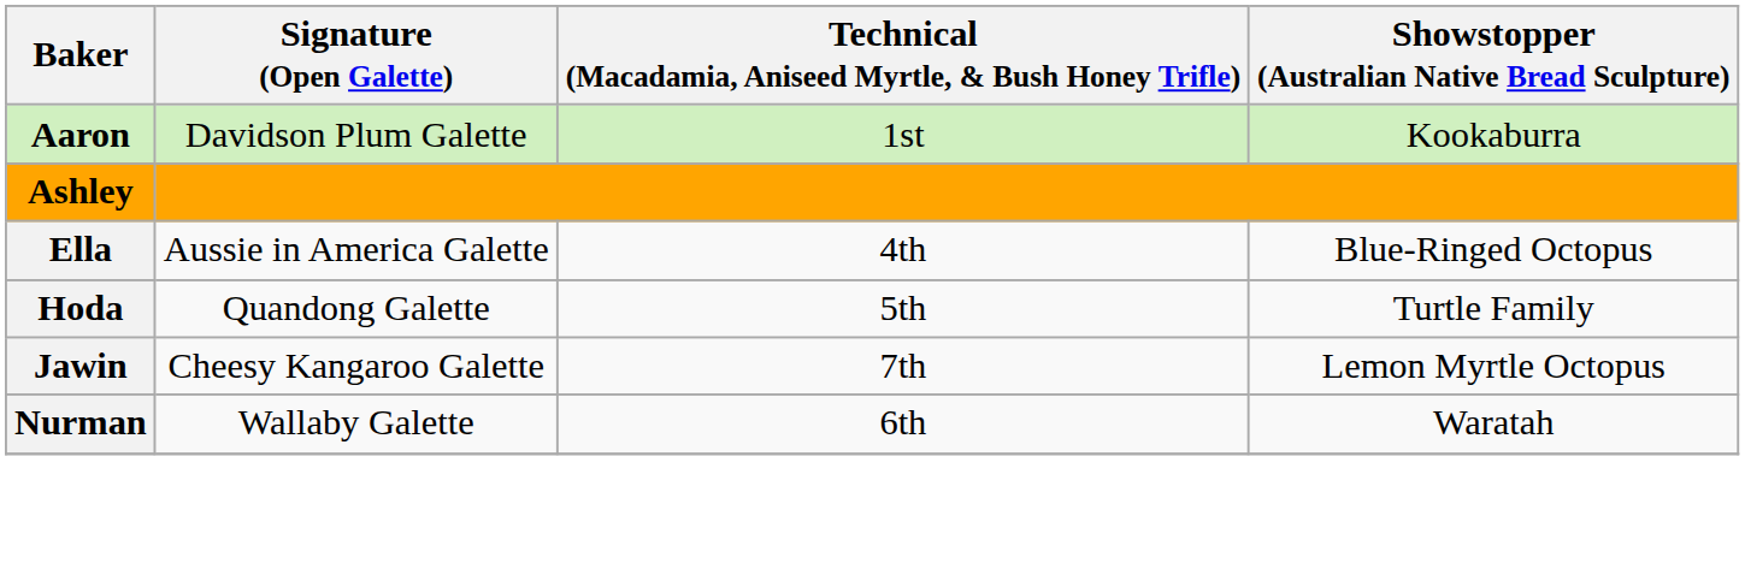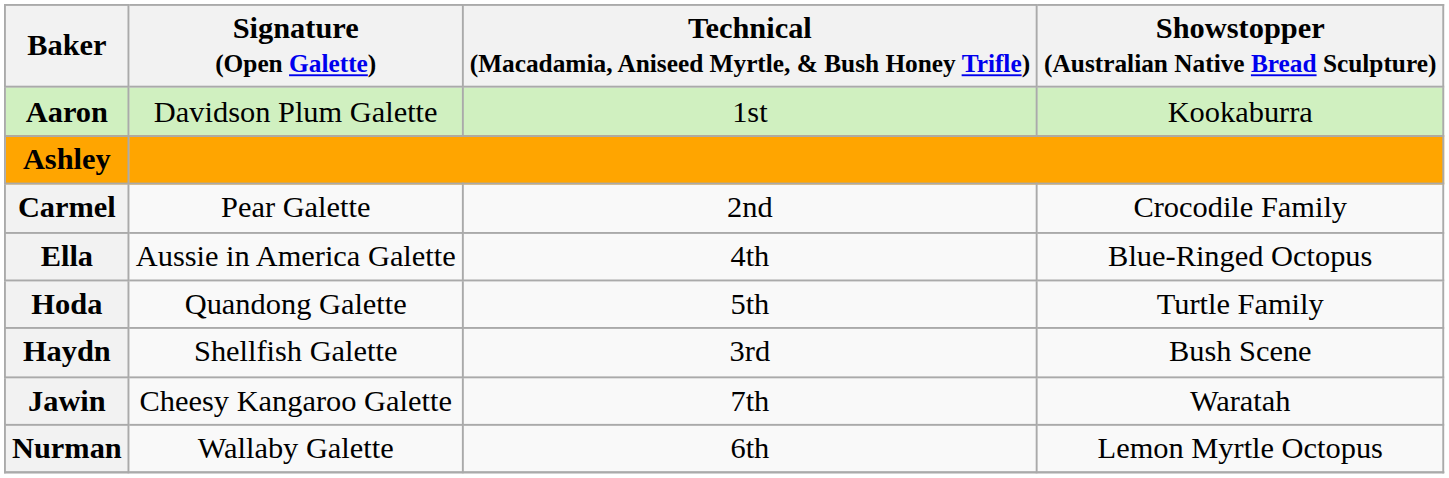 <table class="wikitable sortable" style="text-align:center">
 <tr>
 <th>Baker</th>
 <th class="unsortable">Signature<br><small>(Open <a href='#'>Galette</a>)</small></th>
 <th>Technical<br><small>(Macadamia, Aniseed Myrtle, & Bush Honey <a href='#'>Trifle</a>)</small></th>
 <th class="unsortable">Showstopper<br><small>(Australian Native <a href='#'>Bread</a> Sculpture)</small></th>
 </tr>
 <tr style="background:#d0f0c0;">
 <th style="background:#d0f0c0;">Aaron</th>
 <td>Davidson Plum Galette</td>
 <td>1st</td>
 <td>Kookaburra</td>
 </tr>
 <tr style="background:Orange;">
 <th style="background:Orange;">Ashley</th>
 <td colspan="3"></td>
 </tr>
 <tr>
+<th>Carmel</th>
+<td>Pear Galette</td>
+<td>2nd</td>
+<td>Crocodile Family</td>
+</tr>
+<tr>
 <th>Ella</th>
 <td>Aussie in America Galette</td>
 <td>4th</td>
 <td>Blue-Ringed Octopus</td>
 </tr>
 <tr>
 <th>Hoda</th>
 <td>Quandong Galette</td>
 <td>5th</td>
 <td>Turtle Family</td>
 </tr>
 <tr>
+<th>Haydn</th>
+<td>Shellfish Galette</td>
+<td>3rd</td>
+<td>Bush Scene</td>
+</tr>
+<tr>
 <th>Jawin</th>
 <td>Cheesy Kangaroo Galette</td>
 <td>7th</td>
-<td>Lemon Myrtle Octopus</td>
+<td>Waratah</td>
 </tr>
 <tr>
 <th>Nurman</th>
 <td>Wallaby Galette</td>
 <td>6th</td>
-<td>Waratah</td>
+<td>Lemon Myrtle Octopus</td>
 </tr>
 <tr>
 </tr>
 </table>
